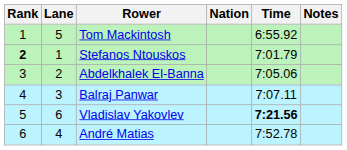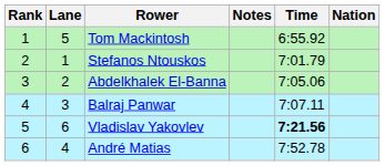 <table class="wikitable sortable" style="text-align:center">
 <tr>
 <th>Rank</th>
 <th>Lane</th>
 <th>Rower</th>
+<th>Notes</th>
+<th>Time</th>
 <th>Nation</th>
-<th>Time</th>
-<th>Notes</th>
 </tr>
 <tr bgcolor=bbf3bb>
 <td>1</td>
 <td>5</td>
 <td align=left><a href='#'>Tom Mackintosh</a></td>
+<td></td>
+<td>6:55.92</td>
 <td align=left></td>
-<td>6:55.92</td>
-<td></td>
 </tr>
 <tr bgcolor=bbf3bb>
-<td><strong>2</strong></td>
+<td>2</td>
 <td>1</td>
 <td align=left><a href='#'>Stefanos Ntouskos</a></td>
+<td></td>
+<td>7:01.79</td>
 <td align=left></td>
-<td>7:01.79</td>
-<td></td>
 </tr>
 <tr bgcolor=bbf3bb>
 <td>3</td>
 <td>2</td>
 <td align=left><a href='#'>Abdelkhalek El-Banna</a></td>
+<td></td>
+<td>7:05.06</td>
 <td align=left></td>
-<td>7:05.06</td>
-<td></td>
 </tr>
 <tr bgcolor=bbf3ff>
 <td>4</td>
 <td>3</td>
 <td align=left><a href='#'>Balraj Panwar</a></td>
+<td></td>
+<td>7:07.11</td>
 <td align=left></td>
-<td>7:07.11</td>
-<td></td>
 </tr>
 <tr bgcolor=bbf3ff>
 <td>5</td>
 <td>6</td>
 <td align=left><a href='#'>Vladislav Yakovlev</a></td>
+<td></td>
+<td><strong>7:21.56</strong></td>
 <td align=left></td>
-<td><strong>7:21.56</strong></td>
-<td></td>
 </tr>
 <tr bgcolor=bbf3ff>
 <td>6</td>
 <td>4</td>
 <td align=left><a href='#'>André Matias</a></td>
+<td></td>
+<td>7:52.78</td>
 <td align=left></td>
-<td>7:52.78</td>
-<td></td>
 </tr>
 </table>
